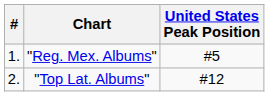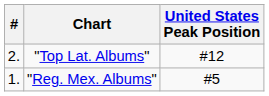 <table class="wikitable">
 <tr>
 <th>#</th>
 <th>Chart</th>
 <th><a href='#'>United States</a><br>Peak Position</th>
 </tr>
 <tr>
+<td>2.</td>
+<td style="text-align:center;">"<a href='#'>Top Lat. Albums</a>"</td>
+<td style="text-align:center;">#12</td>
+</tr>
+<tr>
 <td>1.</td>
 <td style="text-align:center;">"<a href='#'>Reg. Mex. Albums</a>"</td>
 <td style="text-align:center;">#5</td>
 </tr>
-<tr>
-<td>2.</td>
-<td style="text-align:center;">"<a href='#'>Top Lat. Albums</a>"</td>
-<td style="text-align:center;">#12</td>
-</tr>
 </table>
